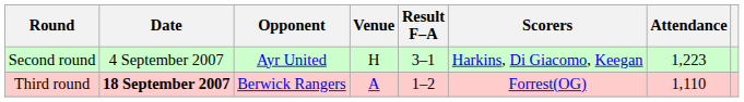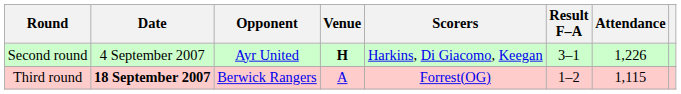 <table class="wikitable sortable" style="text-align:center;">
 <tr>
 <th>Round</th>
 <th>Date</th>
 <th>Opponent</th>
 <th>Venue</th>
+<th class=unsortable>Scorers</th>
 <th>Result<br>F–A</th>
-<th class=unsortable>Scorers</th>
 <th>Attendance</th>
 <th></th>
 </tr>
 <tr bgcolor="#CCFFCC">
 <td>Second round</td>
 <td>4 September 2007</td>
 <td><a href='#'>Ayr United</a></td>
-<td>H</td>
+<td><strong>H</strong></td>
+<td><a href='#'>Harkins</a>, <a href='#'>Di Giacomo</a>, <a href='#'>Keegan</a></td>
 <td>3–1</td>
-<td><a href='#'>Harkins</a>, <a href='#'>Di Giacomo</a>, <a href='#'>Keegan</a></td>
-<td>1,223</td>
+<td>1,226</td>
 <td></td>
 </tr>
 <tr bgcolor="#FFCCCC">
 <td>Third round</td>
 <td><strong>18 September 2007</strong></td>
 <td><a href='#'>Berwick Rangers</a></td>
 <td><a href='#'>A</a></td>
+<td><a href='#'>Forrest(OG)</a></td>
 <td>1–2 </td>
-<td><a href='#'>Forrest(OG)</a></td>
-<td>1,110</td>
+<td>1,115</td>
 <td></td>
 </tr>
 </table>
